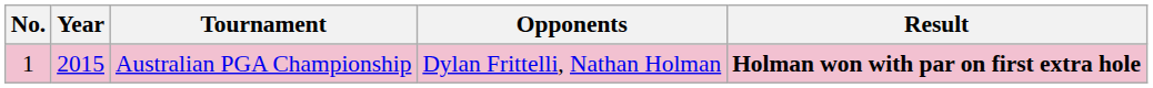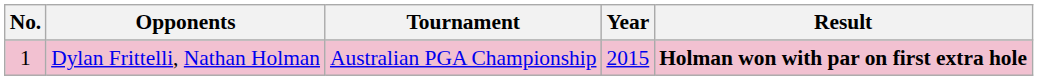 <table class="wikitable" style="font-size:95%;">
 <tr>
 <th>No.</th>
+<th>Opponents</th>
+<th>Tournament</th>
 <th>Year</th>
-<th>Tournament</th>
-<th>Opponents</th>
 <th>Result</th>
 </tr>
 <tr style="background:#F2C1D1;">
 <td align=center>1</td>
+<td> <a href='#'>Dylan Frittelli</a>,  <a href='#'>Nathan Holman</a></td>
+<td><a href='#'>Australian PGA Championship</a></td>
 <td><a href='#'>2015</a></td>
-<td><a href='#'>Australian PGA Championship</a></td>
-<td> <a href='#'>Dylan Frittelli</a>,  <a href='#'>Nathan Holman</a></td>
 <td><strong>Holman won with par on first extra hole</strong></td>
 </tr>
 </table>
